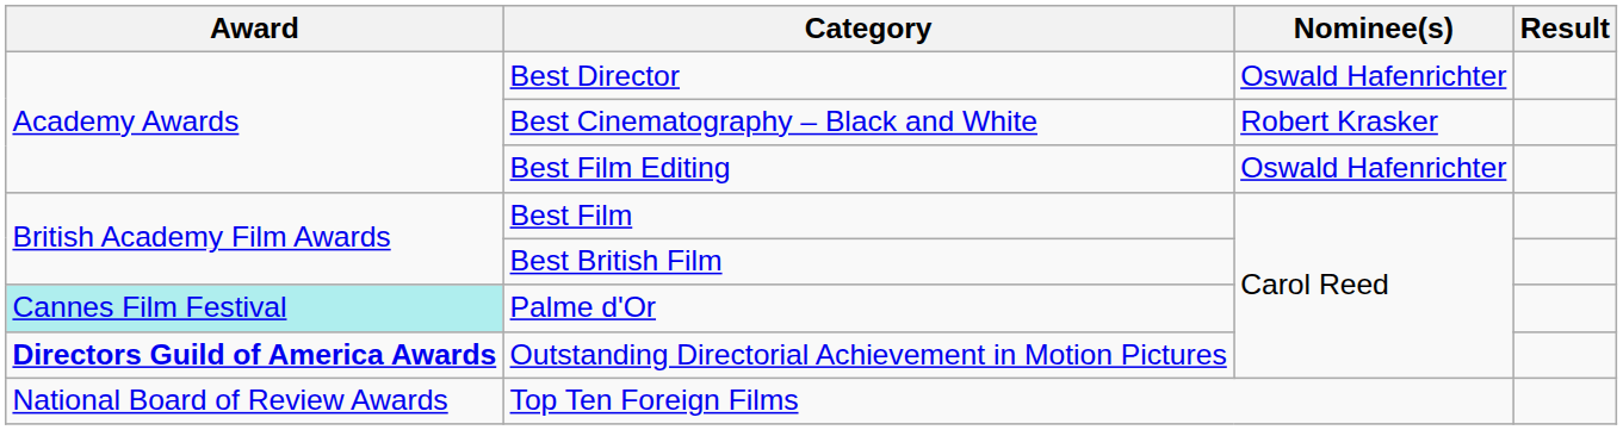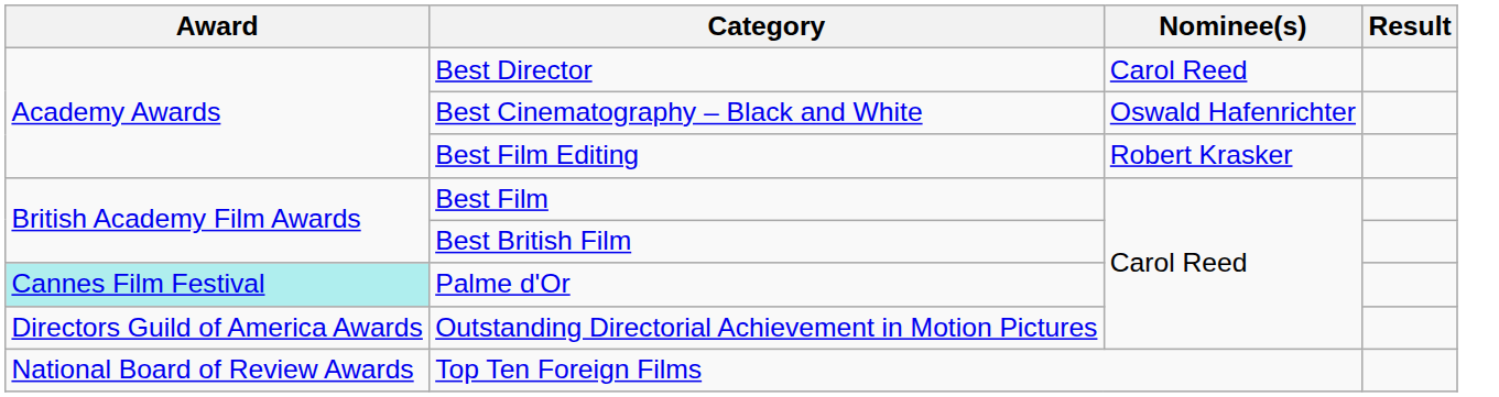 <table class="wikitable plainrowheaders">
 <tr>
 <th>Award</th>
 <th>Category</th>
 <th>Nominee(s)</th>
 <th>Result</th>
 </tr>
 <tr>
 <td rowspan="3"><a href='#'>Academy Awards</a></td>
 <td><a href='#'>Best Director</a></td>
+<td><a href='#'>Carol Reed</a></td>
+<td></td>
+</tr>
+<tr>
+<td><a href='#'>Best Cinematography – Black and White</a></td>
 <td><a href='#'>Oswald Hafenrichter</a></td>
 <td></td>
 </tr>
 <tr>
-<td><a href='#'>Best Cinematography – Black and White</a></td>
+<td><a href='#'>Best Film Editing</a></td>
 <td><a href='#'>Robert Krasker</a></td>
-<td></td>
-</tr>
-<tr>
-<td><a href='#'>Best Film Editing</a></td>
-<td><a href='#'>Oswald Hafenrichter</a></td>
 <td></td>
 </tr>
 <tr>
 <td rowspan="2"><a href='#'>British Academy Film Awards</a></td>
 <td><a href='#'>Best Film</a></td>
 <td rowspan="4">Carol Reed</td>
 <td></td>
 </tr>
 <tr>
 <td><a href='#'>Best British Film</a></td>
 <td></td>
 </tr>
 <tr>
 <td style="background: paleturquoise;"><a href='#'>Cannes Film Festival</a></td>
 <td><a href='#'>Palme d'Or</a></td>
 <td></td>
 </tr>
 <tr>
-<td><strong><a href='#'>Directors Guild of America Awards</a></strong></td>
+<td><a href='#'>Directors Guild of America Awards</a></td>
 <td><a href='#'>Outstanding Directorial Achievement in Motion Pictures</a></td>
 <td></td>
 </tr>
 <tr>
 <td><a href='#'>National Board of Review Awards</a></td>
 <td colspan="2"><a href='#'>Top Ten Foreign Films</a></td>
 <td></td>
 </tr>
 </table>
